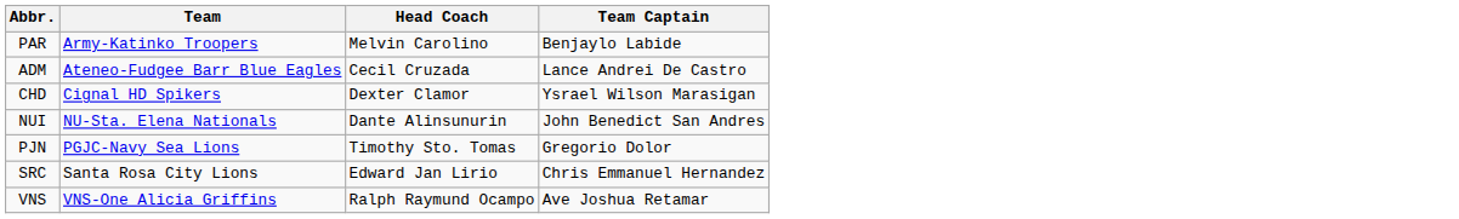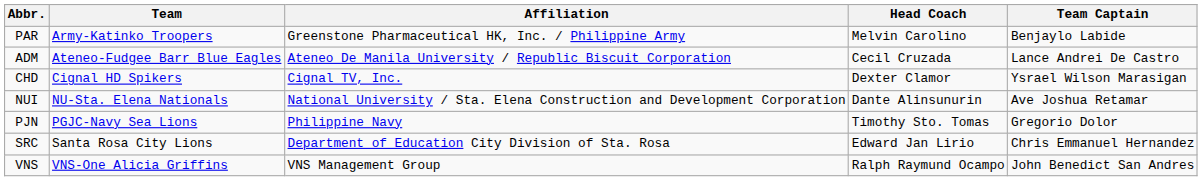 <table class="wikitable" style="font-size:90%">
 <tr>
 <th>Abbr.</th>
 <th>Team</th>
+<th>Affiliation</th>
 <th>Head Coach</th>
 <th>Team Captain</th>
 </tr>
 <tr>
 <td style="text-align:center;">PAR</td>
 <td> <a href='#'>Army-Katinko Troopers</a></td>
+<td>Greenstone Pharmaceutical HK, Inc. / <a href='#'>Philippine Army</a></td>
 <td> Melvin Carolino</td>
 <td> Benjaylo Labide</td>
 </tr>
 <tr>
 <td style="text-align:center;">ADM</td>
 <td> <a href='#'>Ateneo-Fudgee Barr Blue Eagles</a></td>
+<td><a href='#'>Ateneo De Manila University</a> / <a href='#'>Republic Biscuit Corporation</a></td>
 <td> Cecil Cruzada</td>
 <td> Lance Andrei De Castro</td>
 </tr>
 <tr>
 <td style="text-align:center;">CHD</td>
 <td> <a href='#'>Cignal HD Spikers</a></td>
+<td><a href='#'>Cignal TV, Inc.</a></td>
 <td> Dexter Clamor</td>
 <td> Ysrael Wilson Marasigan</td>
 </tr>
 <tr>
 <td style="text-align:center;">NUI</td>
 <td> <a href='#'>NU-Sta. Elena Nationals</a></td>
+<td><a href='#'>National University</a> / Sta. Elena Construction and Development Corporation</td>
 <td> Dante Alinsunurin</td>
-<td> John Benedict San Andres</td>
+<td> Ave Joshua Retamar</td>
 </tr>
 <tr>
 <td style="text-align:center;">PJN</td>
 <td> <a href='#'>PGJC-Navy Sea Lions</a></td>
+<td><a href='#'>Philippine Navy</a></td>
 <td> Timothy Sto. Tomas</td>
 <td> Gregorio Dolor</td>
 </tr>
 <tr>
 <td style="text-align:center;">SRC</td>
 <td> Santa Rosa City Lions</td>
+<td><a href='#'>Department of Education</a> City Division of Sta. Rosa</td>
 <td> Edward Jan Lirio</td>
 <td> Chris Emmanuel Hernandez</td>
 </tr>
 <tr>
 <td style="text-align:center;">VNS</td>
 <td> <a href='#'>VNS-One Alicia Griffins</a></td>
+<td>VNS Management Group</td>
 <td> Ralph Raymund Ocampo</td>
-<td> Ave Joshua Retamar</td>
+<td> John Benedict San Andres</td>
 </tr>
 </table>
